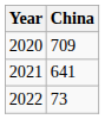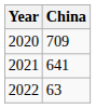 <table class="wikitable">
 <tr>
 <th>Year</th>
 <th>China</th>
 </tr>
 <tr>
 <td>2020</td>
 <td>709</td>
 </tr>
 <tr>
 <td>2021</td>
 <td>641</td>
 </tr>
 <tr>
 <td>2022</td>
-<td>73</td>
+<td>63</td>
 </tr>
 </table>
